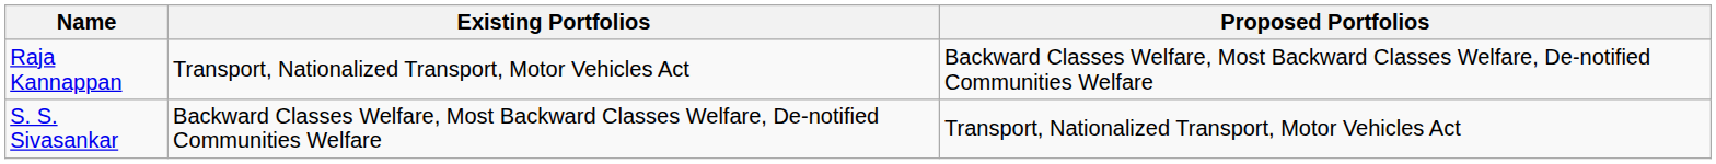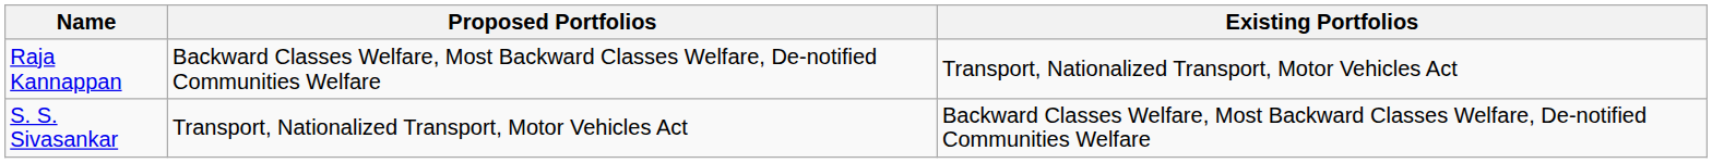 <table class="wikitable sortable" style="text-align:left;"style="font-size: 85%">
 <tr>
 <th>Name</th>
+<th>Proposed Portfolios</th>
 <th>Existing Portfolios</th>
-<th>Proposed Portfolios</th>
 </tr>
 <tr>
 <td><a href='#'>Raja Kannappan</a></td>
+<td>Backward Classes Welfare, Most Backward Classes Welfare, De-notified Communities Welfare</td>
+<td>Transport, Nationalized Transport, Motor Vehicles Act</td>
+</tr>
+<tr>
+<td><a href='#'>S. S. Sivasankar</a></td>
 <td>Transport, Nationalized Transport, Motor Vehicles Act</td>
 <td>Backward Classes Welfare, Most Backward Classes Welfare, De-notified Communities Welfare</td>
 </tr>
-<tr>
-<td><a href='#'>S. S. Sivasankar</a></td>
-<td>Backward Classes Welfare, Most Backward Classes Welfare, De-notified Communities Welfare</td>
-<td>Transport, Nationalized Transport, Motor Vehicles Act</td>
-</tr>
 </table>
